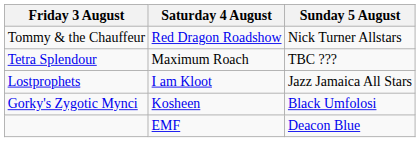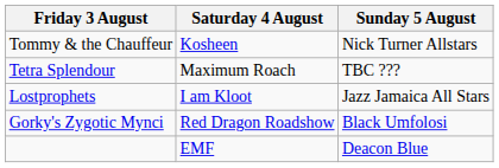 <table class="wikitable">
 <tr>
 <th>Friday 3 August</th>
 <th>Saturday 4 August</th>
 <th>Sunday 5 August</th>
 </tr>
 <tr>
 <td>Tommy & the Chauffeur</td>
-<td><a href='#'>Red Dragon Roadshow</a></td>
+<td><a href='#'>Kosheen</a></td>
 <td>Nick Turner Allstars</td>
 </tr>
 <tr>
 <td><a href='#'>Tetra Splendour</a></td>
 <td>Maximum Roach</td>
 <td>TBC ???</td>
 </tr>
 <tr>
 <td><a href='#'>Lostprophets</a></td>
 <td><a href='#'>I am Kloot</a></td>
 <td>Jazz Jamaica All Stars</td>
 </tr>
 <tr>
 <td><a href='#'>Gorky's Zygotic Mynci</a></td>
-<td><a href='#'>Kosheen</a></td>
+<td><a href='#'>Red Dragon Roadshow</a></td>
 <td><a href='#'>Black Umfolosi</a></td>
 </tr>
 <tr>
 <td></td>
 <td><a href='#'>EMF</a></td>
 <td><a href='#'>Deacon Blue</a></td>
 </tr>
 </table>
